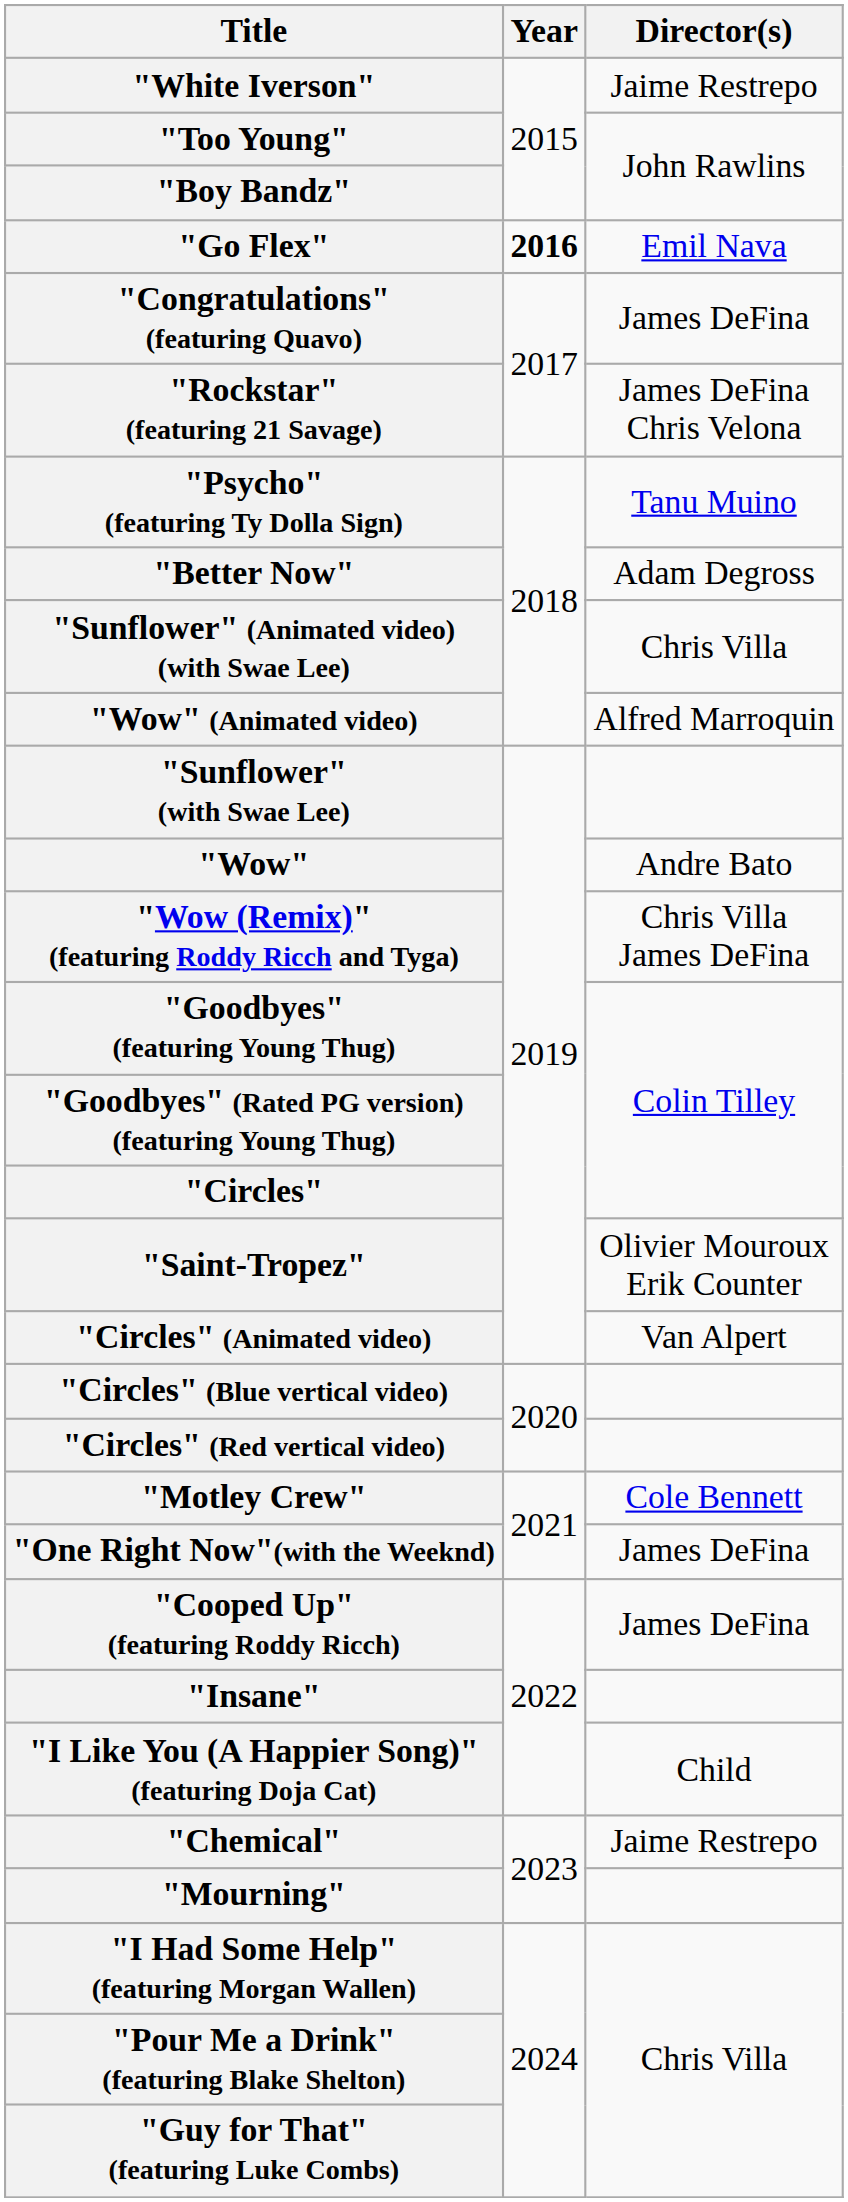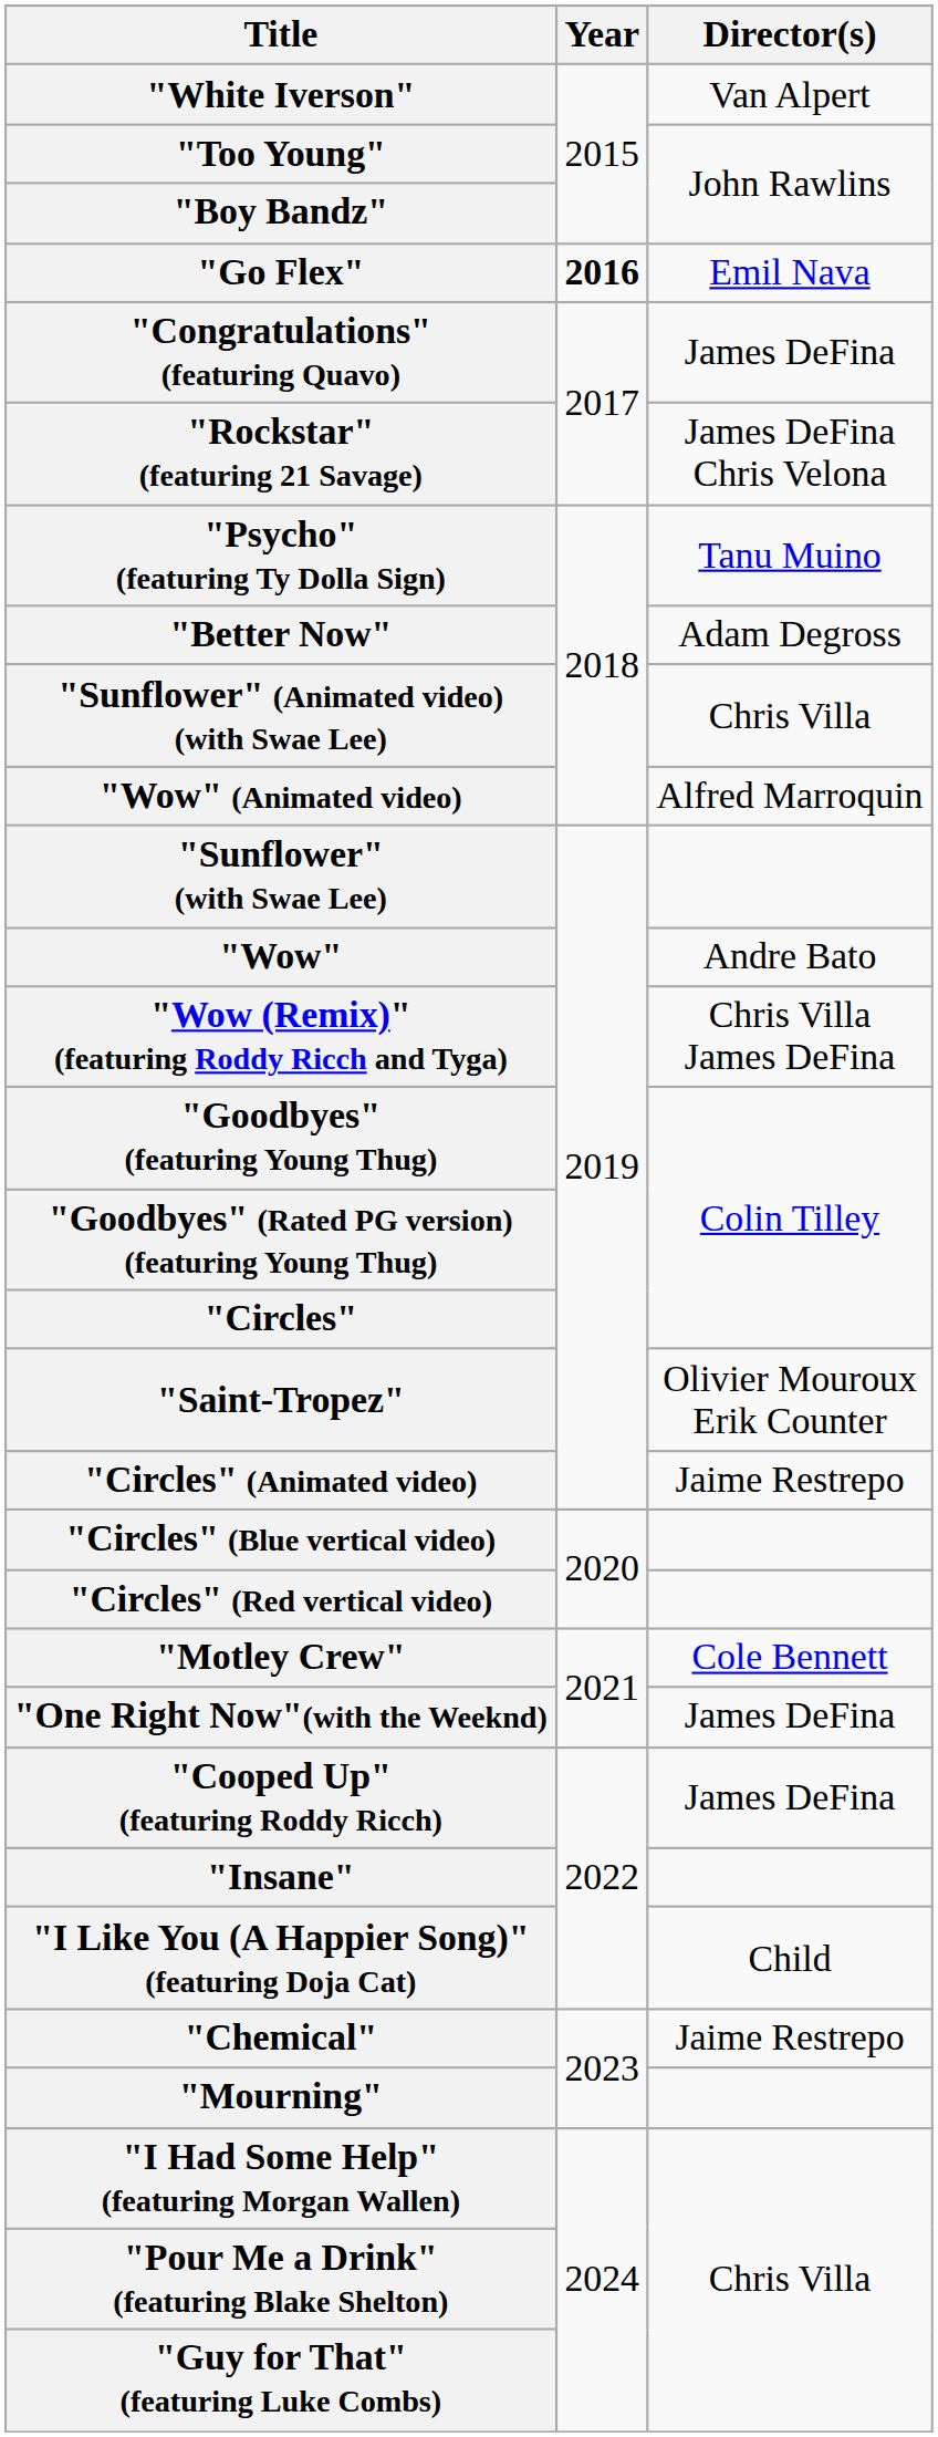 <table class="wikitable plainrowheaders" style="text-align:center;">
 <tr>
 <th scope="col">Title</th>
 <th scope="col">Year</th>
 <th scope="col">Director(s)</th>
 </tr>
 <tr>
 <th scope="row">"White Iverson"</th>
 <td rowspan="3">2015</td>
-<td>Jaime Restrepo</td>
+<td>Van Alpert</td>
 </tr>
 <tr>
 <th scope="row">"Too Young"</th>
 <td rowspan="2">John Rawlins</td>
 </tr>
 <tr>
 <th scope="row">"Boy Bandz"</th>
 </tr>
 <tr>
 <th scope="row">"Go Flex"</th>
 <td><strong>2016</strong></td>
 <td><a href='#'>Emil Nava</a></td>
 </tr>
 <tr>
 <th scope="row">"Congratulations" <br><small>(featuring Quavo)</small></th>
 <td rowspan="2">2017</td>
 <td>James DeFina</td>
 </tr>
 <tr>
 <th scope="row">"Rockstar" <br><small>(featuring 21 Savage)</small></th>
 <td>James DeFina <br>Chris Velona</td>
 </tr>
 <tr>
 <th scope="row">"Psycho" <br><small>(featuring Ty Dolla Sign)</small></th>
 <td rowspan="4">2018</td>
 <td><a href='#'>Tanu Muino</a></td>
 </tr>
 <tr>
 <th scope="row">"Better Now"</th>
 <td>Adam Degross</td>
 </tr>
 <tr>
 <th scope="row">"Sunflower" <small>(Animated video)</small> <br><small>(with Swae Lee)</small></th>
 <td>Chris Villa</td>
 </tr>
 <tr>
 <th scope="row">"Wow" <small>(Animated video)</small></th>
 <td>Alfred Marroquin</td>
 </tr>
 <tr>
 <th scope="row">"Sunflower" <br><small>(with Swae Lee)</small></th>
 <td rowspan="8">2019</td>
 <td></td>
 </tr>
 <tr>
 <th scope="row">"Wow"</th>
 <td>Andre Bato</td>
 </tr>
 <tr>
 <th scope="row">"<a href='#'>Wow (Remix)</a>" <br><small>(featuring <a href='#'>Roddy Ricch</a> and Tyga)</small></th>
 <td>Chris Villa <br>James DeFina</td>
 </tr>
 <tr>
 <th scope="row">"Goodbyes" <br><small>(featuring Young Thug)</small></th>
 <td rowspan="3"><a href='#'>Colin Tilley</a></td>
 </tr>
 <tr>
 <th scope="row">"Goodbyes" <small>(Rated PG version)</small> <br><small>(featuring Young Thug)</small></th>
 </tr>
 <tr>
 <th scope="row">"Circles"</th>
 </tr>
 <tr>
 <th scope="row">"Saint-Tropez"</th>
 <td>Olivier Mouroux <br>Erik Counter</td>
 </tr>
 <tr>
 <th scope="row">"Circles" <small>(Animated video)</small></th>
-<td>Van Alpert</td>
+<td>Jaime Restrepo</td>
 </tr>
 <tr>
 <th scope="row">"Circles" <small>(Blue vertical video)</small></th>
 <td rowspan="2">2020</td>
 <td></td>
 </tr>
 <tr>
 <th scope="row">"Circles" <small>(Red vertical video)</small></th>
 <td></td>
 </tr>
 <tr>
 <th scope="row">"Motley Crew"</th>
 <td rowspan="2">2021</td>
 <td><a href='#'>Cole Bennett</a></td>
 </tr>
 <tr>
 <th scope="row">"One Right Now"<small>(with the Weeknd)</small></th>
 <td>James DeFina</td>
 </tr>
 <tr>
 <th scope="row">"Cooped Up" <br><small>(featuring Roddy Ricch)</small></th>
 <td rowspan="3">2022</td>
 <td>James DeFina</td>
 </tr>
 <tr>
 <th scope="row">"Insane"</th>
 <td></td>
 </tr>
 <tr>
 <th scope="row">"I Like You (A Happier Song)" <br><small>(featuring Doja Cat)</small></th>
 <td>Child</td>
 </tr>
 <tr>
 <th scope="row">"Chemical"</th>
 <td rowspan="2">2023</td>
 <td>Jaime Restrepo</td>
 </tr>
 <tr>
 <th scope="row">"Mourning"</th>
 <td></td>
 </tr>
 <tr>
 <th scope="row">"I Had Some Help"<br><small>(featuring Morgan Wallen)</small></th>
 <td rowspan="3">2024</td>
 <td rowspan="3">Chris Villa</td>
 </tr>
 <tr>
 <th scope="row">"Pour Me a Drink"<br><small>(featuring Blake Shelton)</small></th>
 </tr>
 <tr>
 <th scope="row">"Guy for That"<br><small>(featuring Luke Combs)</small></th>
 </tr>
 </table>
